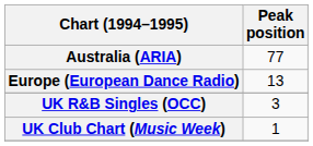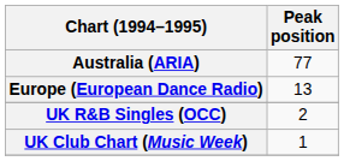 <table class="wikitable sortable plainrowheaders" style="text-align:center">
 <tr>
 <th>Chart (1994–1995)</th>
 <th>Peak<br>position</th>
 </tr>
 <tr>
 <th scope="row">Australia (<a href='#'>ARIA</a>)</th>
 <td align="center">77</td>
 </tr>
 <tr>
 <th scope="row">Europe (<a href='#'>European Dance Radio</a>)</th>
 <td align="center">13</td>
 </tr>
 <tr>
 </tr>
 <tr>
 </tr>
 <tr>
 <th scope="row"><a href='#'>UK R&B Singles</a> (<a href='#'>OCC</a>)</th>
-<td align="center">3</td>
+<td align="center">2</td>
 </tr>
 <tr>
 <th scope="row"><a href='#'>UK Club Chart</a> (<em><a href='#'>Music Week</a></em>)</th>
 <td align="center">1</td>
 </tr>
 <tr>
 </tr>
 <tr>
 </tr>
 <tr>
 </tr>
 <tr>
 </tr>
 </table>
